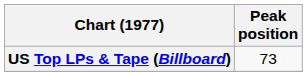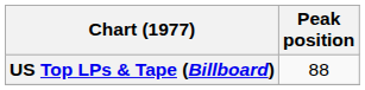 <table class="wikitable plainrowheaders">
 <tr>
 <th>Chart (1977)</th>
 <th>Peak<br>position</th>
 </tr>
 <tr>
 <th scope="row">US <a href='#'>Top LPs & Tape</a> (<em><a href='#'>Billboard</a></em>)</th>
-<td align="center">73</td>
+<td align="center">88</td>
 </tr>
 <tr>
 </tr>
 </table>
